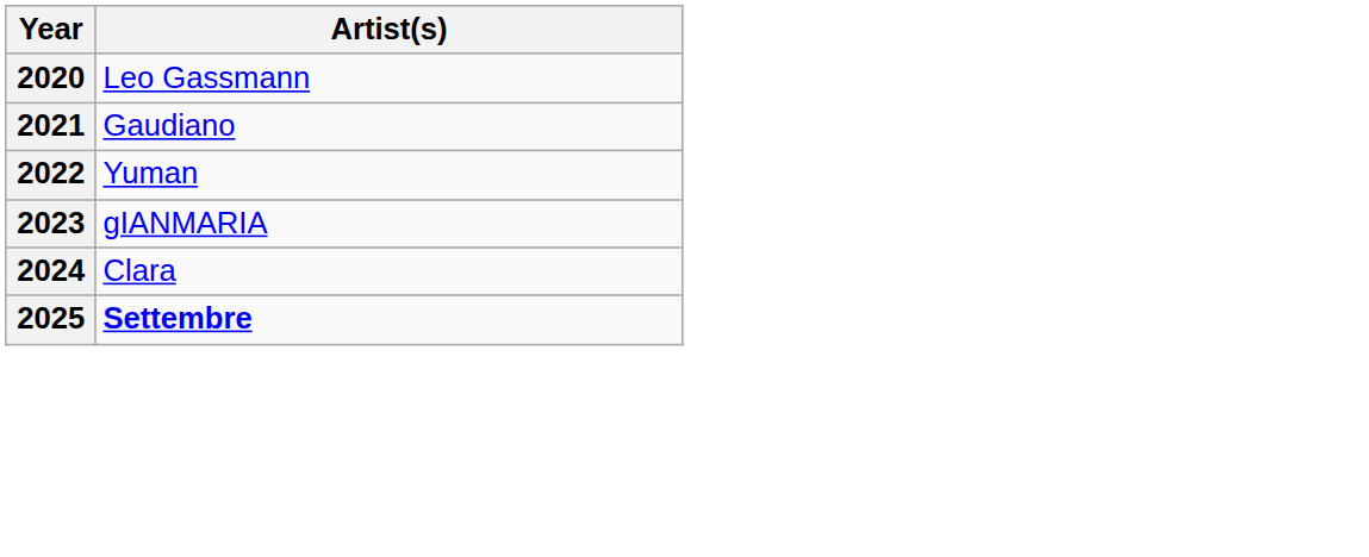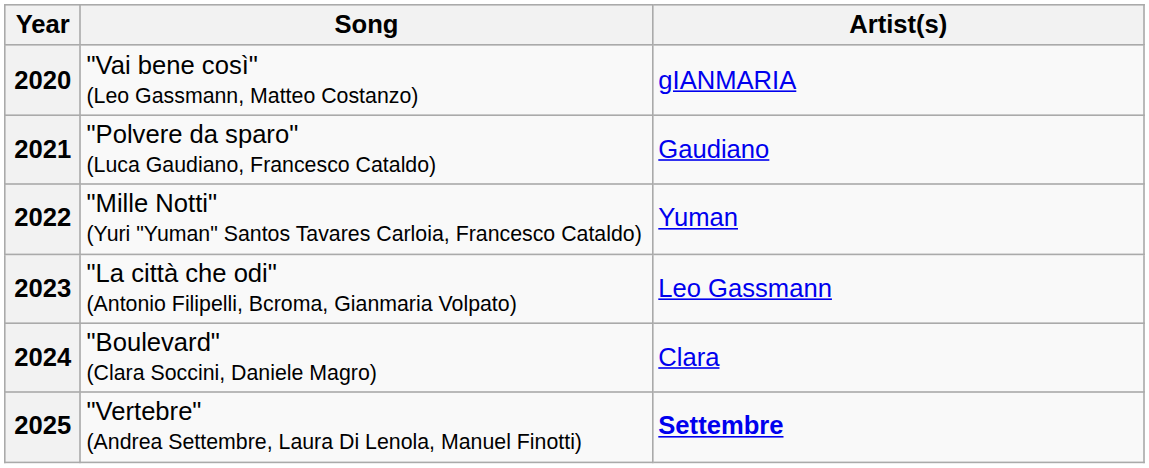 <table class="wikitable plainrowheaders">
 <tr>
 <th style="width:40px;">Year</th>
+<th style="width:350px;">Song</th>
 <th style="width:300px;">Artist(s)</th>
 </tr>
 <tr>
 <th scope="row">2020</th>
-<td><a href='#'>Leo Gassmann</a></td>
+<td>"Vai bene così"<br><small>(Leo Gassmann, Matteo Costanzo)</small></td>
+<td><a href='#'>gIANMARIA</a></td>
 </tr>
 <tr>
 <th scope="row">2021</th>
+<td>"Polvere da sparo"<br><small>(Luca Gaudiano, Francesco Cataldo)</small></td>
 <td><a href='#'>Gaudiano</a></td>
 </tr>
 <tr>
 <th scope="row">2022</th>
+<td>"Mille Notti"<br><small>(Yuri "Yuman" Santos Tavares Carloia, Francesco Cataldo)</small></td>
 <td><a href='#'>Yuman</a></td>
 </tr>
 <tr>
 <th scope="row">2023</th>
-<td><a href='#'>gIANMARIA</a></td>
+<td>"La città che odi" <br><small>(Antonio Filipelli, Bcroma, Gianmaria Volpato)</small></td>
+<td><a href='#'>Leo Gassmann</a></td>
 </tr>
 <tr>
 <th scope="row">2024</th>
+<td>"Boulevard" <br><small>(Clara Soccini, Daniele Magro)</small></td>
 <td><a href='#'>Clara</a></td>
 </tr>
 <tr>
 <th scope="row">2025</th>
+<td>"Vertebre" <br><small>(Andrea Settembre, Laura Di Lenola, Manuel Finotti)</small></td>
 <td><strong><a href='#'>Settembre</a></strong></td>
 </tr>
 </table>
